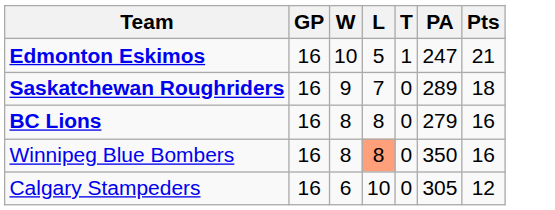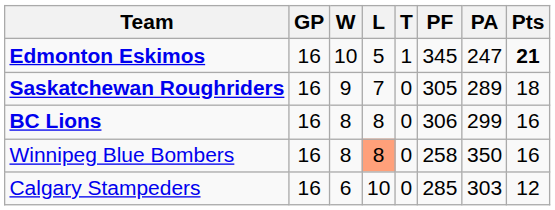 <table class="wikitable" style="float:left; margin-right:1em">
 <tr>
 <th>Team</th>
 <th>GP</th>
 <th>W</th>
 <th>L</th>
 <th>T</th>
+<th>PF</th>
 <th>PA</th>
 <th>Pts</th>
 </tr>
 <tr align="center">
 <td align="left"><strong><a href='#'>Edmonton Eskimos</a></strong></td>
 <td>16</td>
 <td>10</td>
 <td>5</td>
 <td>1</td>
+<td>345</td>
 <td>247</td>
-<td>21</td>
+<td><strong>21</strong></td>
 </tr>
 <tr align="center">
 <td align="left"><strong><a href='#'>Saskatchewan Roughriders</a></strong></td>
 <td>16</td>
 <td>9</td>
 <td>7</td>
 <td>0</td>
+<td>305</td>
 <td>289</td>
 <td>18</td>
 </tr>
 <tr align="center">
 <td align="left"><strong><a href='#'>BC Lions</a></strong></td>
 <td>16</td>
 <td>8</td>
 <td>8</td>
 <td>0</td>
-<td>279</td>
+<td>306</td>
+<td>299</td>
 <td>16</td>
 </tr>
 <tr align="center">
 <td align="left"><a href='#'>Winnipeg Blue Bombers</a></td>
 <td>16</td>
 <td>8</td>
 <td style="background: lightsalmon;">8</td>
 <td>0</td>
+<td>258</td>
 <td>350</td>
 <td>16</td>
 </tr>
 <tr align="center">
 <td align="left"><a href='#'>Calgary Stampeders</a></td>
 <td>16</td>
 <td>6</td>
 <td>10</td>
 <td>0</td>
-<td>305</td>
+<td>285</td>
+<td>303</td>
 <td>12</td>
 </tr>
 </table>
